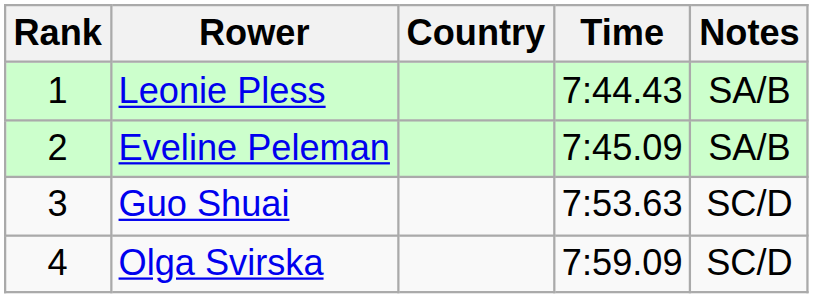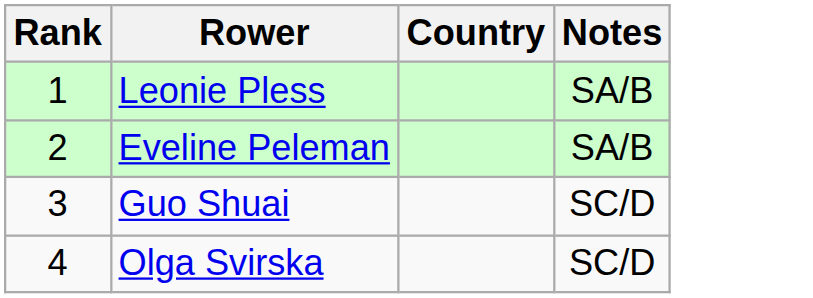 <table class="wikitable" style="text-align:center">
 <tr>
 <th>Rank</th>
 <th>Rower</th>
 <th>Country</th>
-<th>Time</th>
 <th>Notes</th>
 </tr>
 <tr bgcolor=ccffcc>
 <td>1</td>
 <td align="left"><a href='#'>Leonie Pless</a></td>
 <td align="left"></td>
-<td>7:44.43</td>
 <td>SA/B</td>
 </tr>
 <tr bgcolor=ccffcc>
 <td>2</td>
 <td align="left"><a href='#'>Eveline Peleman</a></td>
 <td align="left"></td>
-<td>7:45.09</td>
 <td>SA/B</td>
 </tr>
 <tr>
 <td>3</td>
 <td align="left"><a href='#'>Guo Shuai</a></td>
 <td align="left"></td>
-<td>7:53.63</td>
 <td>SC/D</td>
 </tr>
 <tr>
 <td>4</td>
 <td align="left"><a href='#'>Olga Svirska</a></td>
 <td align="left"></td>
-<td>7:59.09</td>
 <td>SC/D</td>
 </tr>
 </table>
